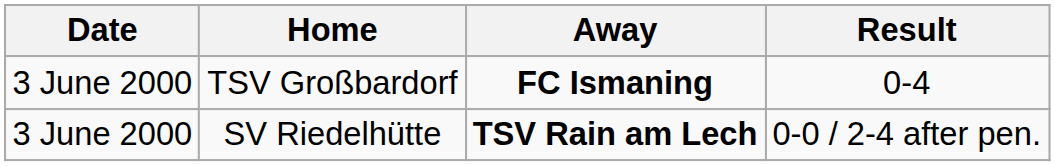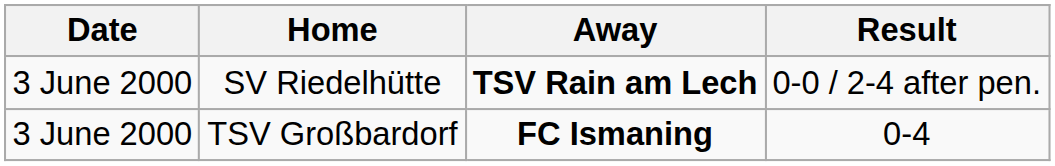 <table class="wikitable">
 <tr>
 <th>Date</th>
 <th>Home</th>
 <th>Away</th>
 <th>Result</th>
 </tr>
 <tr align="center">
 <td>3 June 2000</td>
+<td>SV Riedelhütte</td>
+<td><strong>TSV Rain am Lech</strong></td>
+<td>0-0 / 2-4 after pen.</td>
+</tr>
+<tr align="center">
+<td>3 June 2000</td>
 <td>TSV Großbardorf</td>
 <td><strong>FC Ismaning</strong></td>
 <td>0-4</td>
 </tr>
-<tr align="center">
-<td>3 June 2000</td>
-<td>SV Riedelhütte</td>
-<td><strong>TSV Rain am Lech</strong></td>
-<td>0-0 / 2-4 after pen.</td>
-</tr>
 </table>
